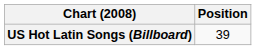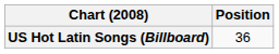 <table class="wikitable plainrowheaders" style="text-align:center">
 <tr>
 <th scope="col">Chart (2008)</th>
 <th scope="col">Position</th>
 </tr>
 <tr>
 <th scope="row">US Hot Latin Songs (<em>Billboard</em>)</th>
-<td>39</td>
+<td>36</td>
 </tr>
 </table>
